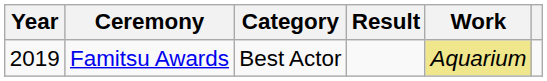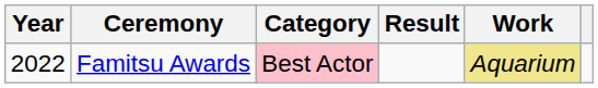 <table class="wikitable" style="text-align:center;">
 <tr>
 <th>Year</th>
 <th>Ceremony</th>
 <th>Category</th>
 <th>Result</th>
 <th>Work</th>
 <th></th>
 </tr>
 <tr>
-<td>2019</td>
+<td>2022</td>
 <td><a href='#'>Famitsu Awards</a></td>
-<td>Best Actor</td>
+<td style="background: pink;">Best Actor</td>
 <td></td>
 <td style="background: khaki;"><em>Aquarium</em></td>
 <td></td>
 </tr>
 </table>
